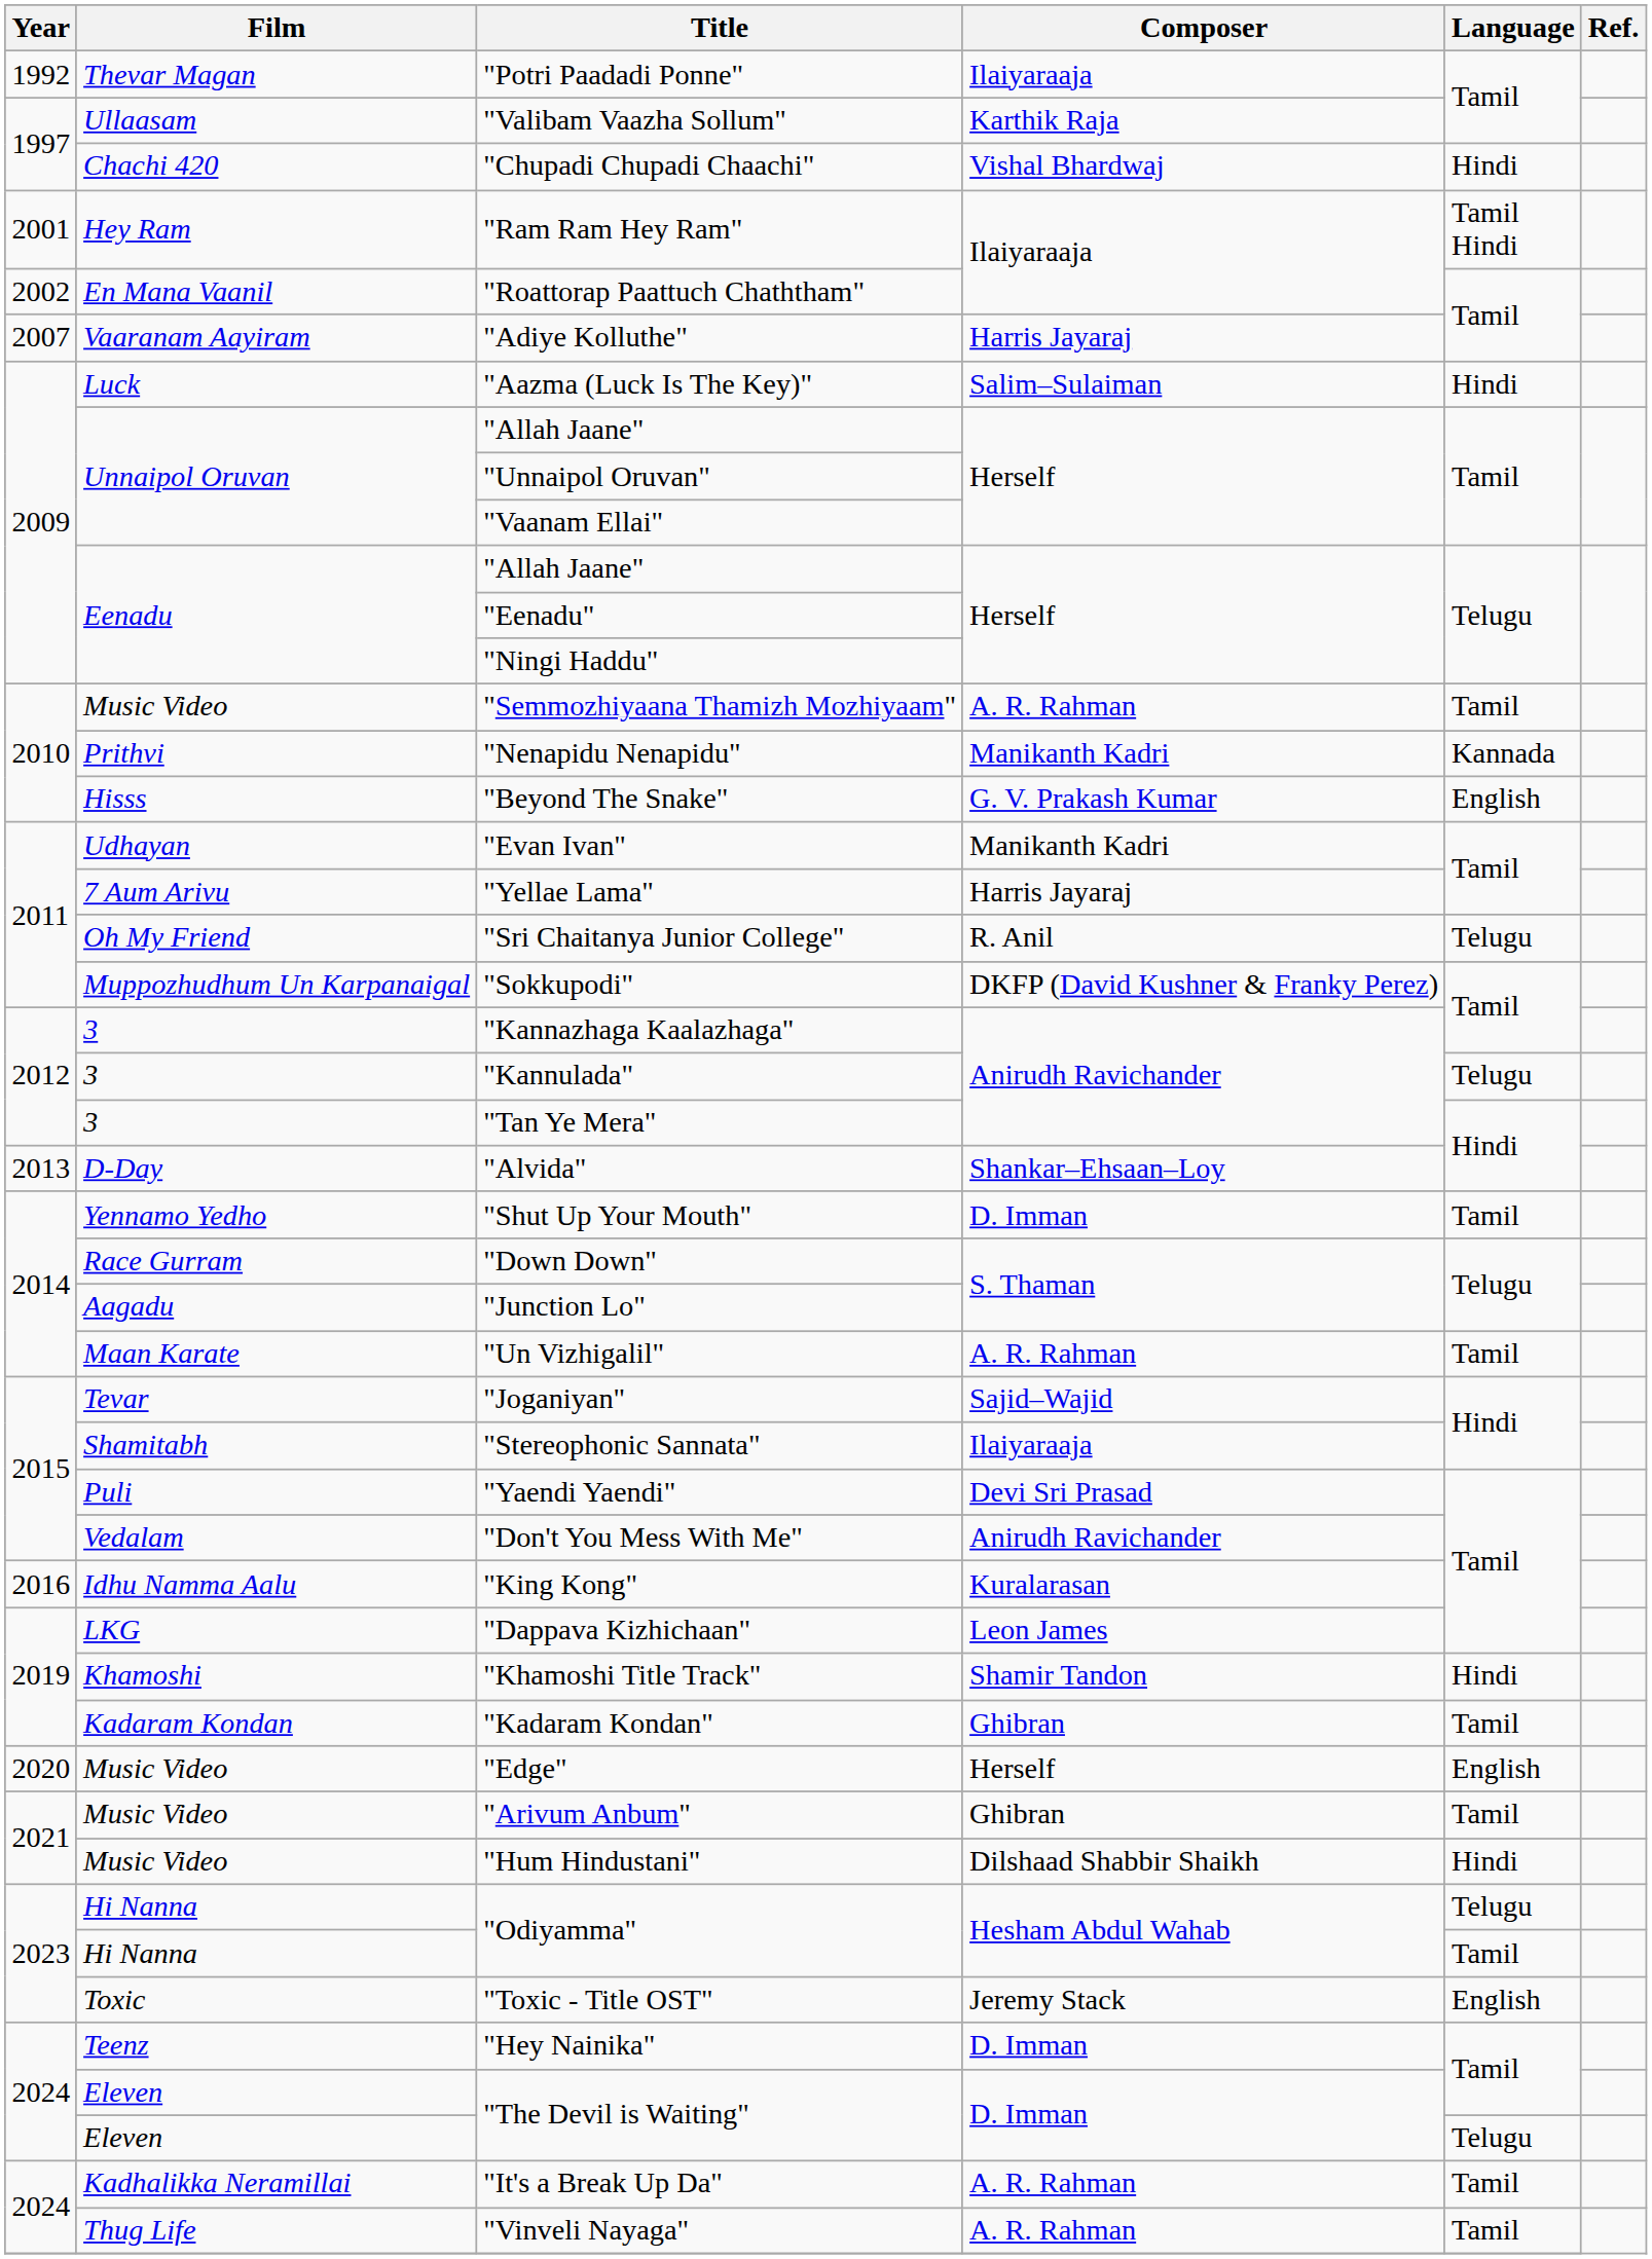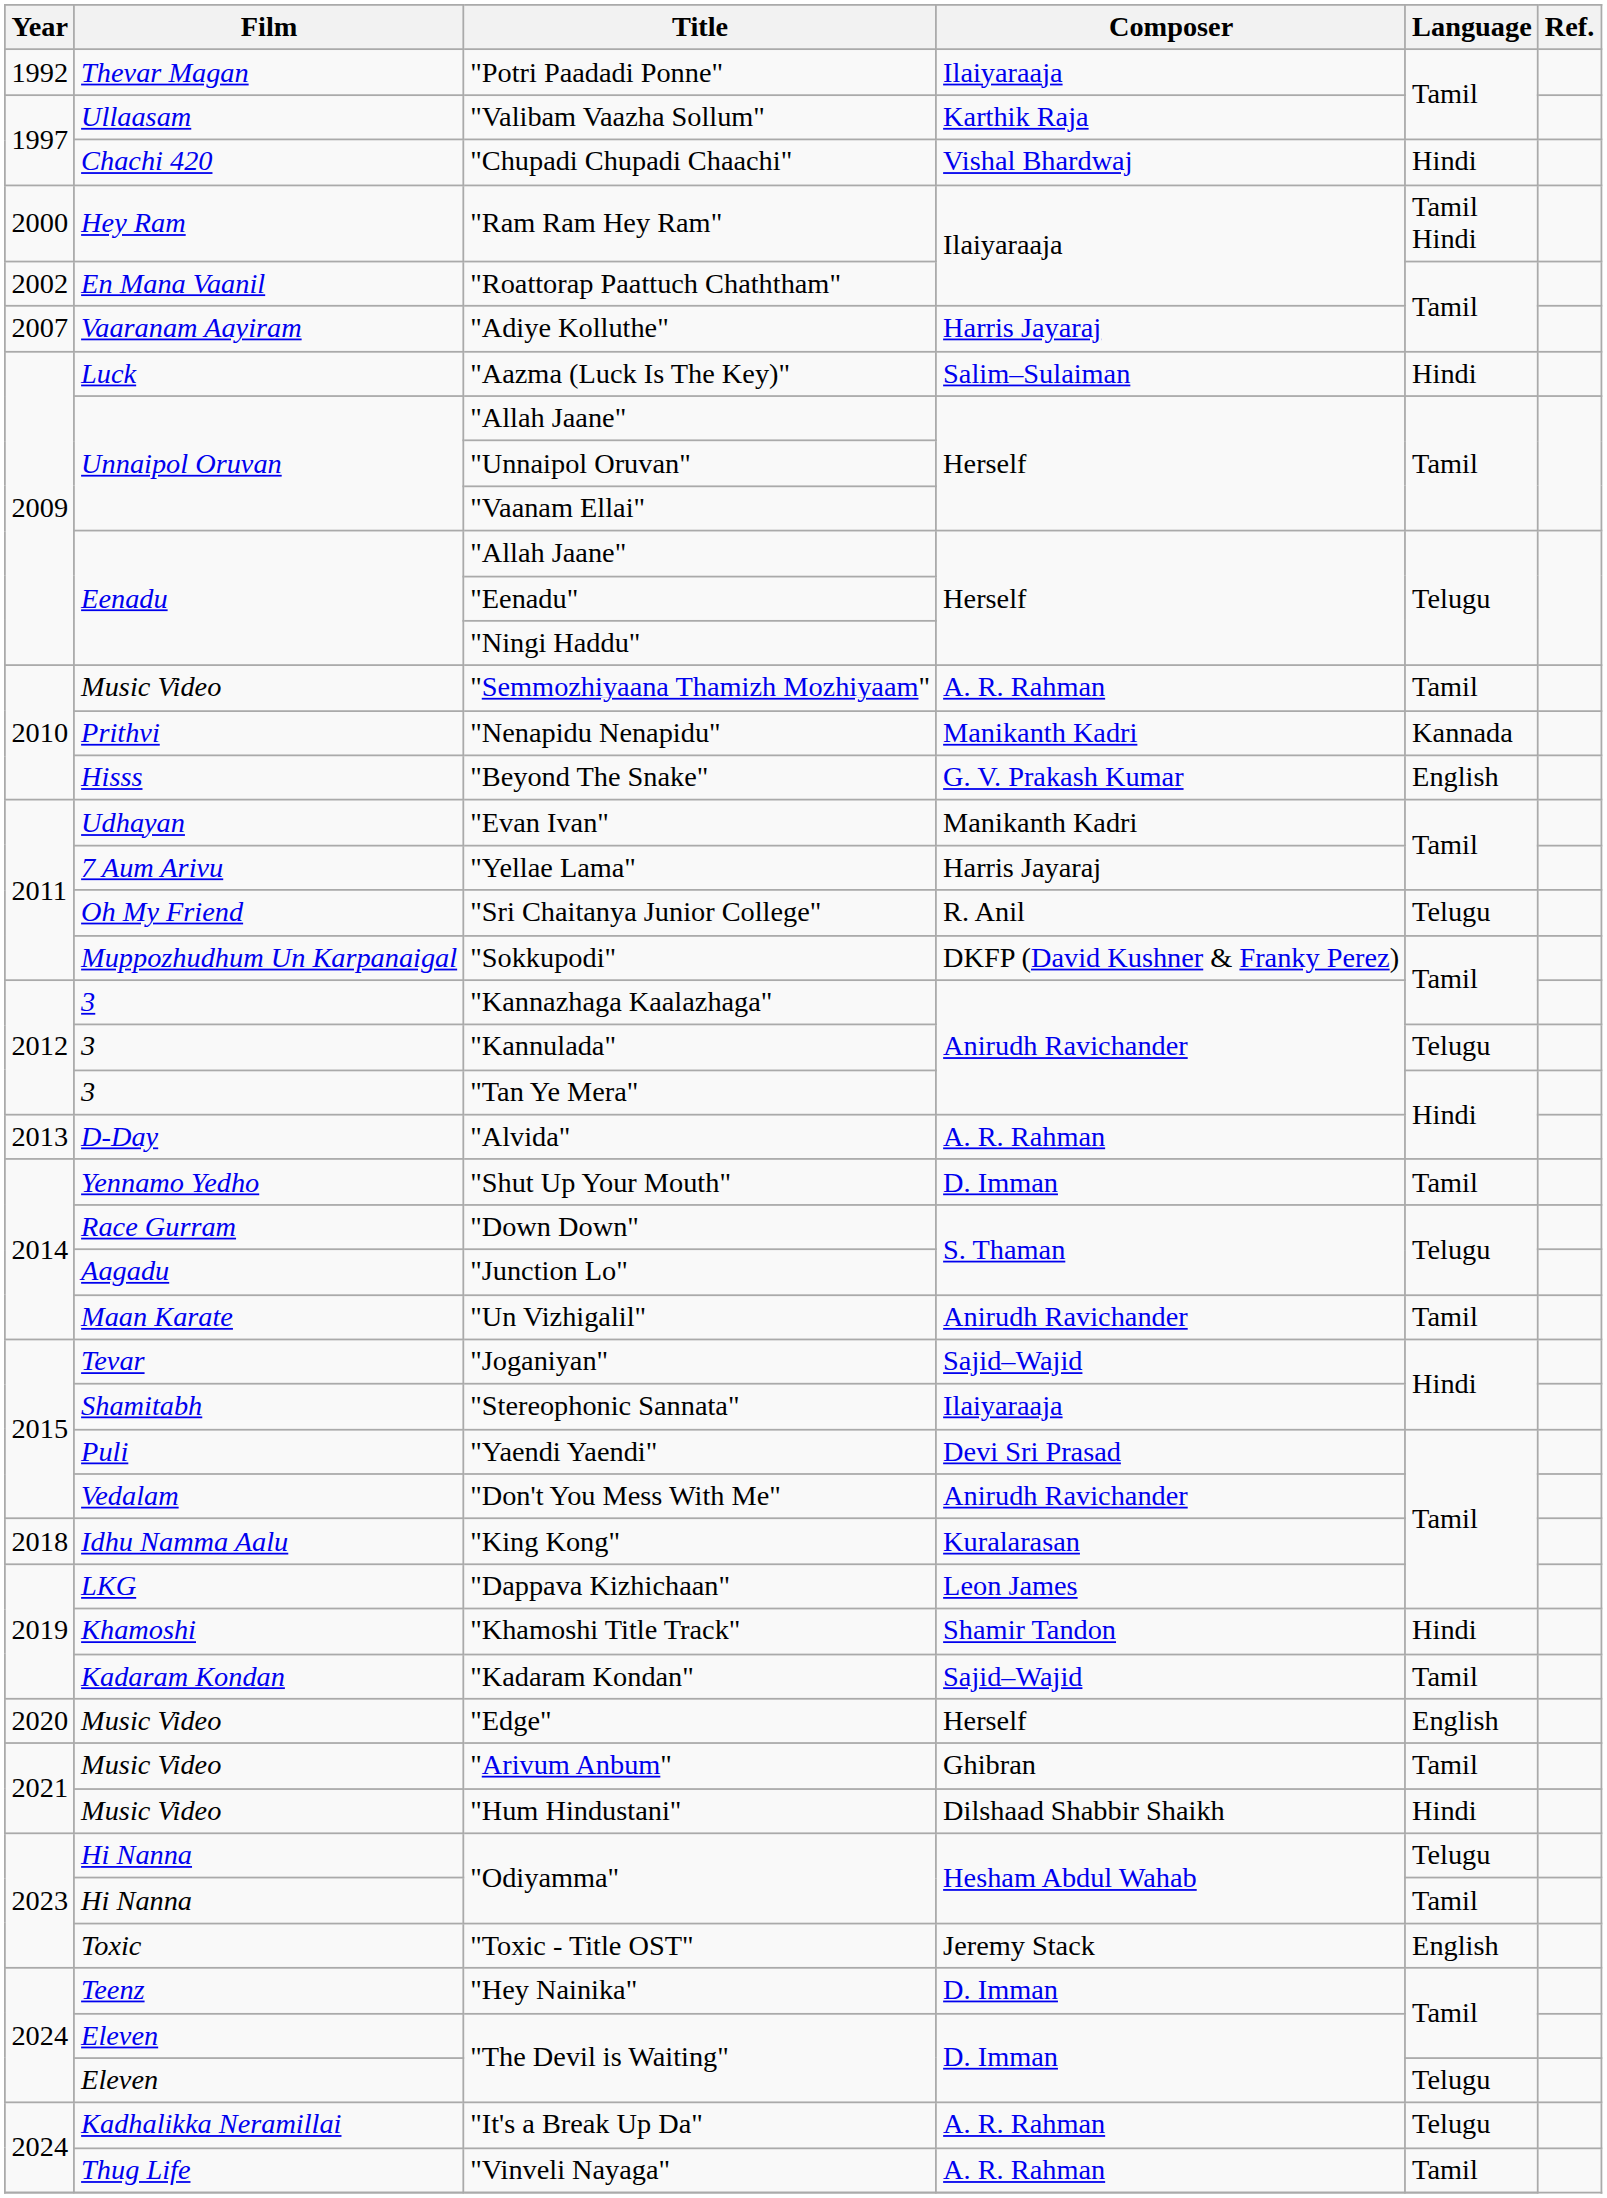 <table class="wikitable sortable">
 <tr>
 <th>Year</th>
 <th>Film</th>
 <th>Title</th>
 <th>Composer</th>
 <th>Language</th>
 <th scope="col" class="unsortable">Ref.</th>
 </tr>
 <tr>
 <td>1992</td>
 <td><em><a href='#'>Thevar Magan</a></em></td>
 <td>"Potri Paadadi Ponne"</td>
 <td><a href='#'>Ilaiyaraaja</a></td>
 <td rowspan="2">Tamil</td>
 <td></td>
 </tr>
 <tr>
 <td rowspan="2">1997</td>
 <td><em><a href='#'>Ullaasam</a></em></td>
 <td>"Valibam Vaazha Sollum"</td>
 <td><a href='#'>Karthik Raja</a></td>
 <td></td>
 </tr>
 <tr>
 <td><em><a href='#'>Chachi 420</a></em></td>
 <td>"Chupadi Chupadi Chaachi"</td>
 <td><a href='#'>Vishal Bhardwaj</a></td>
 <td>Hindi</td>
 <td></td>
 </tr>
 <tr>
-<td>2001</td>
+<td>2000</td>
 <td><em><a href='#'>Hey Ram</a></em></td>
 <td>"Ram Ram Hey Ram"</td>
 <td rowspan="2">Ilaiyaraaja</td>
 <td>Tamil<br>Hindi</td>
 <td></td>
 </tr>
 <tr>
 <td>2002</td>
 <td><em><a href='#'>En Mana Vaanil</a></em></td>
 <td>"Roattorap Paattuch Chaththam"</td>
 <td rowspan="2">Tamil</td>
 <td></td>
 </tr>
 <tr>
 <td>2007</td>
 <td><em><a href='#'>Vaaranam Aayiram</a></em></td>
 <td>"Adiye Kolluthe"</td>
 <td><a href='#'>Harris Jayaraj</a></td>
 <td></td>
 </tr>
 <tr>
 <td rowspan="7">2009</td>
 <td><em><a href='#'>Luck</a></em></td>
 <td>"Aazma (Luck Is The Key)"</td>
 <td><a href='#'>Salim–Sulaiman</a></td>
 <td>Hindi</td>
 <td></td>
 </tr>
 <tr>
 <td rowspan="3"><em><a href='#'>Unnaipol Oruvan</a></em></td>
 <td>"Allah Jaane"</td>
 <td rowspan="3">Herself</td>
 <td rowspan="3">Tamil</td>
 <td rowspan="3"></td>
 </tr>
 <tr>
 <td>"Unnaipol Oruvan"</td>
 </tr>
 <tr>
 <td>"Vaanam Ellai"</td>
 </tr>
 <tr>
 <td rowspan="3"><em><a href='#'>Eenadu</a></em></td>
 <td>"Allah Jaane"</td>
 <td rowspan="3">Herself</td>
 <td rowspan="3">Telugu</td>
 <td rowspan="3"></td>
 </tr>
 <tr>
 <td>"Eenadu"</td>
 </tr>
 <tr>
 <td>"Ningi Haddu"</td>
 </tr>
 <tr>
 <td rowspan="3">2010</td>
 <td><em>Music Video</em></td>
 <td>"<a href='#'>Semmozhiyaana Thamizh Mozhiyaam</a>"</td>
 <td><a href='#'>A. R. Rahman</a></td>
 <td>Tamil</td>
 <td></td>
 </tr>
 <tr>
 <td><em><a href='#'>Prithvi</a></em></td>
 <td>"Nenapidu Nenapidu"</td>
 <td><a href='#'>Manikanth Kadri</a></td>
 <td>Kannada</td>
 <td></td>
 </tr>
 <tr>
 <td><em><a href='#'>Hisss</a></em></td>
 <td>"Beyond The Snake"</td>
 <td><a href='#'>G. V. Prakash Kumar</a></td>
 <td>English</td>
 <td></td>
 </tr>
 <tr>
 <td rowspan="4">2011</td>
 <td><em><a href='#'>Udhayan</a></em></td>
 <td>"Evan Ivan"</td>
 <td>Manikanth Kadri</td>
 <td rowspan="2">Tamil</td>
 <td></td>
 </tr>
 <tr>
 <td><em><a href='#'>7 Aum Arivu</a></em></td>
 <td>"Yellae Lama"</td>
 <td>Harris Jayaraj</td>
 <td></td>
 </tr>
 <tr>
 <td><em><a href='#'>Oh My Friend</a></em></td>
 <td>"Sri Chaitanya Junior College"</td>
 <td>R. Anil</td>
 <td>Telugu</td>
 <td></td>
 </tr>
 <tr>
 <td><em><a href='#'>Muppozhudhum Un Karpanaigal</a></em></td>
 <td>"Sokkupodi"</td>
 <td>DKFP (<a href='#'>David Kushner</a> & <a href='#'>Franky Perez</a>)</td>
 <td rowspan="2">Tamil</td>
 <td></td>
 </tr>
 <tr>
 <td rowspan="3">2012</td>
 <td><em><a href='#'>3</a></em></td>
 <td>"Kannazhaga Kaalazhaga"</td>
 <td rowspan="3"><a href='#'>Anirudh Ravichander</a></td>
 <td></td>
 </tr>
 <tr>
 <td><em>3</em></td>
 <td>"Kannulada"</td>
 <td>Telugu</td>
 <td></td>
 </tr>
 <tr>
 <td><em>3</em></td>
 <td>"Tan Ye Mera"</td>
 <td rowspan="2">Hindi</td>
 <td></td>
 </tr>
 <tr>
 <td>2013</td>
 <td><em><a href='#'>D-Day</a></em></td>
 <td>"Alvida"</td>
-<td><a href='#'>Shankar–Ehsaan–Loy</a></td>
+<td><a href='#'>A. R. Rahman</a></td>
 <td></td>
 </tr>
 <tr>
 <td rowspan="4">2014</td>
 <td><em><a href='#'>Yennamo Yedho</a></em></td>
 <td>"Shut Up Your Mouth"</td>
 <td><a href='#'>D. Imman</a></td>
 <td>Tamil</td>
 <td></td>
 </tr>
 <tr>
 <td><em><a href='#'>Race Gurram</a></em></td>
 <td>"Down Down"</td>
 <td rowspan="2"><a href='#'>S. Thaman</a></td>
 <td rowspan="2">Telugu</td>
 <td></td>
 </tr>
 <tr>
 <td><em><a href='#'>Aagadu</a></em></td>
 <td>"Junction Lo"</td>
 <td></td>
 </tr>
 <tr>
 <td><em><a href='#'>Maan Karate</a></em></td>
 <td>"Un Vizhigalil"</td>
-<td><a href='#'>A. R. Rahman</a></td>
+<td><a href='#'>Anirudh Ravichander</a></td>
 <td>Tamil</td>
 <td></td>
 </tr>
 <tr>
 <td rowspan="4">2015</td>
 <td><em><a href='#'>Tevar</a></em></td>
 <td>"Joganiyan"</td>
 <td><a href='#'>Sajid–Wajid</a></td>
 <td rowspan="2">Hindi</td>
 <td></td>
 </tr>
 <tr>
 <td><em><a href='#'>Shamitabh</a></em></td>
 <td>"Stereophonic Sannata"</td>
 <td><a href='#'>Ilaiyaraaja</a></td>
 <td></td>
 </tr>
 <tr>
 <td><em><a href='#'>Puli</a></em></td>
 <td>"Yaendi Yaendi"</td>
 <td><a href='#'>Devi Sri Prasad</a></td>
 <td rowspan="4">Tamil</td>
 <td></td>
 </tr>
 <tr>
 <td><em><a href='#'>Vedalam</a></em></td>
 <td>"Don't You Mess With Me"</td>
 <td><a href='#'>Anirudh Ravichander</a></td>
 <td></td>
 </tr>
 <tr>
-<td>2016</td>
+<td>2018</td>
 <td><em><a href='#'>Idhu Namma Aalu</a></em></td>
 <td>"King Kong"</td>
 <td><a href='#'>Kuralarasan</a></td>
 <td></td>
 </tr>
 <tr>
 <td rowspan="3">2019</td>
 <td><em><a href='#'>LKG</a></em></td>
 <td>"Dappava Kizhichaan"</td>
 <td><a href='#'>Leon James</a></td>
 <td></td>
 </tr>
 <tr>
 <td><em><a href='#'>Khamoshi</a></em></td>
 <td>"Khamoshi Title Track"</td>
 <td><a href='#'>Shamir Tandon</a></td>
 <td>Hindi</td>
 <td></td>
 </tr>
 <tr>
 <td><em><a href='#'>Kadaram Kondan</a></em></td>
 <td>"Kadaram Kondan"</td>
-<td><a href='#'>Ghibran</a></td>
+<td><a href='#'>Sajid–Wajid</a></td>
 <td>Tamil</td>
 <td></td>
 </tr>
 <tr>
 <td>2020</td>
 <td><em>Music Video</em></td>
 <td>"Edge"</td>
 <td>Herself</td>
 <td>English</td>
 <td></td>
 </tr>
 <tr>
 <td rowspan="2">2021</td>
 <td><em>Music Video</em></td>
 <td>"<a href='#'>Arivum Anbum</a>"</td>
 <td>Ghibran</td>
 <td>Tamil</td>
 <td></td>
 </tr>
 <tr>
 <td><em>Music Video</em></td>
 <td>"Hum Hindustani"</td>
 <td>Dilshaad Shabbir Shaikh</td>
 <td>Hindi</td>
 <td></td>
 </tr>
 <tr>
 <td rowspan="3">2023</td>
 <td><em><a href='#'>Hi Nanna</a></em></td>
 <td rowspan="2">"Odiyamma"</td>
 <td rowspan="2"><a href='#'>Hesham Abdul Wahab</a></td>
 <td>Telugu</td>
 <td></td>
 </tr>
 <tr>
 <td><em>Hi Nanna</em></td>
 <td>Tamil</td>
 <td></td>
 </tr>
 <tr>
 <td><em>Toxic</em></td>
 <td>"Toxic - Title OST"</td>
 <td>Jeremy Stack</td>
 <td>English</td>
 <td></td>
 </tr>
 <tr>
 <td rowspan="3">2024</td>
 <td><em><a href='#'>Teenz</a></em></td>
 <td>"Hey Nainika"</td>
 <td><a href='#'>D. Imman</a></td>
 <td rowspan="2">Tamil</td>
 <td></td>
 </tr>
 <tr>
 <td><em><a href='#'>Eleven</a></em></td>
 <td rowspan="2">"The Devil is Waiting"</td>
 <td rowspan="2"><a href='#'>D. Imman</a></td>
 <td></td>
 </tr>
 <tr>
 <td><em>Eleven</em></td>
 <td>Telugu</td>
 <td></td>
 </tr>
 <tr>
 <td rowspan="2">2024</td>
 <td><em><a href='#'>Kadhalikka Neramillai</a></em></td>
 <td>"It's a Break Up Da"</td>
 <td><a href='#'>A. R. Rahman</a></td>
-<td>Tamil</td>
+<td>Telugu</td>
 <td></td>
 </tr>
 <tr>
 <td><em><a href='#'>Thug Life</a></em></td>
 <td>"Vinveli Nayaga"</td>
 <td><a href='#'>A. R. Rahman</a></td>
 <td>Tamil</td>
 </tr>
 <tr>
 </tr>
 </table>
